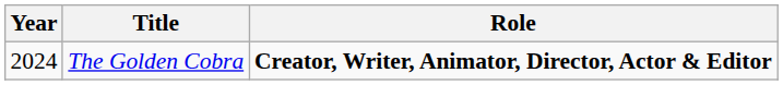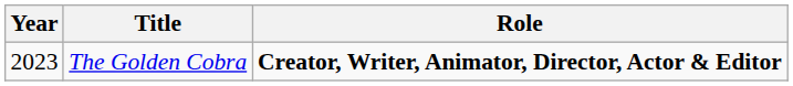 <table class="wikitable">
 <tr>
 <th>Year</th>
 <th>Title</th>
 <th>Role</th>
 </tr>
 <tr>
-<td>2024</td>
+<td>2023</td>
 <td><em><a href='#'>The Golden Cobra</a></em></td>
 <td><strong>Creator, Writer, Animator, Director, Actor & Editor</strong></td>
 </tr>
 </table>
